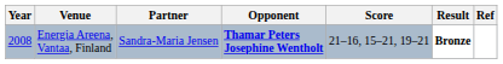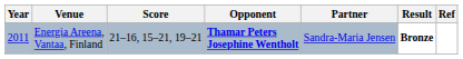 <table class="sortable wikitable" style="font-size: 90%;">
 <tr>
 <th>Year</th>
 <th>Venue</th>
+<th>Score</th>
+<th>Opponent</th>
 <th>Partner</th>
-<th>Opponent</th>
-<th>Score</th>
 <th>Result</th>
 <th>Ref</th>
 </tr>
 <tr style="background:#AABBCC">
-<td align="center"><a href='#'>2008</a></td>
+<td align="center"><a href='#'>2011</a></td>
 <td align="left"><a href='#'>Energia Areena</a>,<br><a href='#'>Vantaa</a>, Finland</td>
+<td align="left">21–16, 15–21, 19–21</td>
+<td align="left"><strong> <a href='#'>Thamar Peters</a><br> <a href='#'>Josephine Wentholt</a></strong></td>
 <td align="left"> <a href='#'>Sandra-Maria Jensen</a></td>
-<td align="left"><strong> <a href='#'>Thamar Peters</a><br> <a href='#'>Josephine Wentholt</a></strong></td>
-<td align="left">21–16, 15–21, 19–21</td>
 <td style="text-align:left; background:white"> <strong>Bronze</strong></td>
 <td style="text-align:center; background:white"></td>
 </tr>
 </table>
